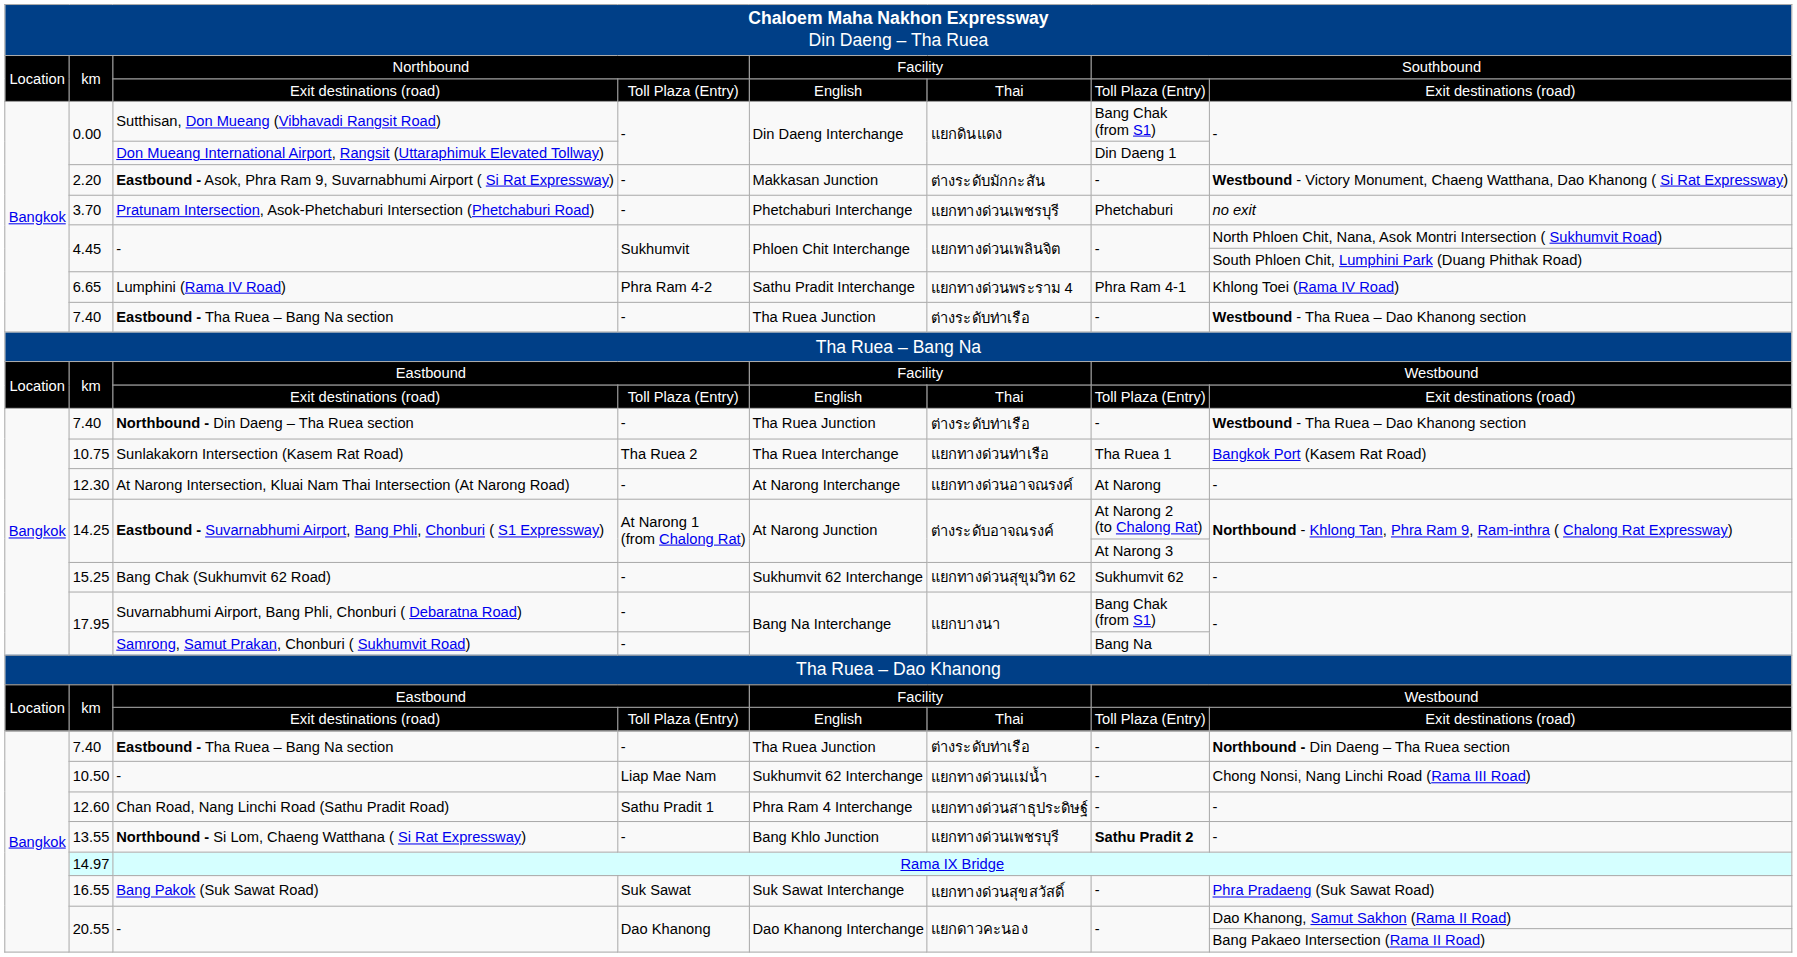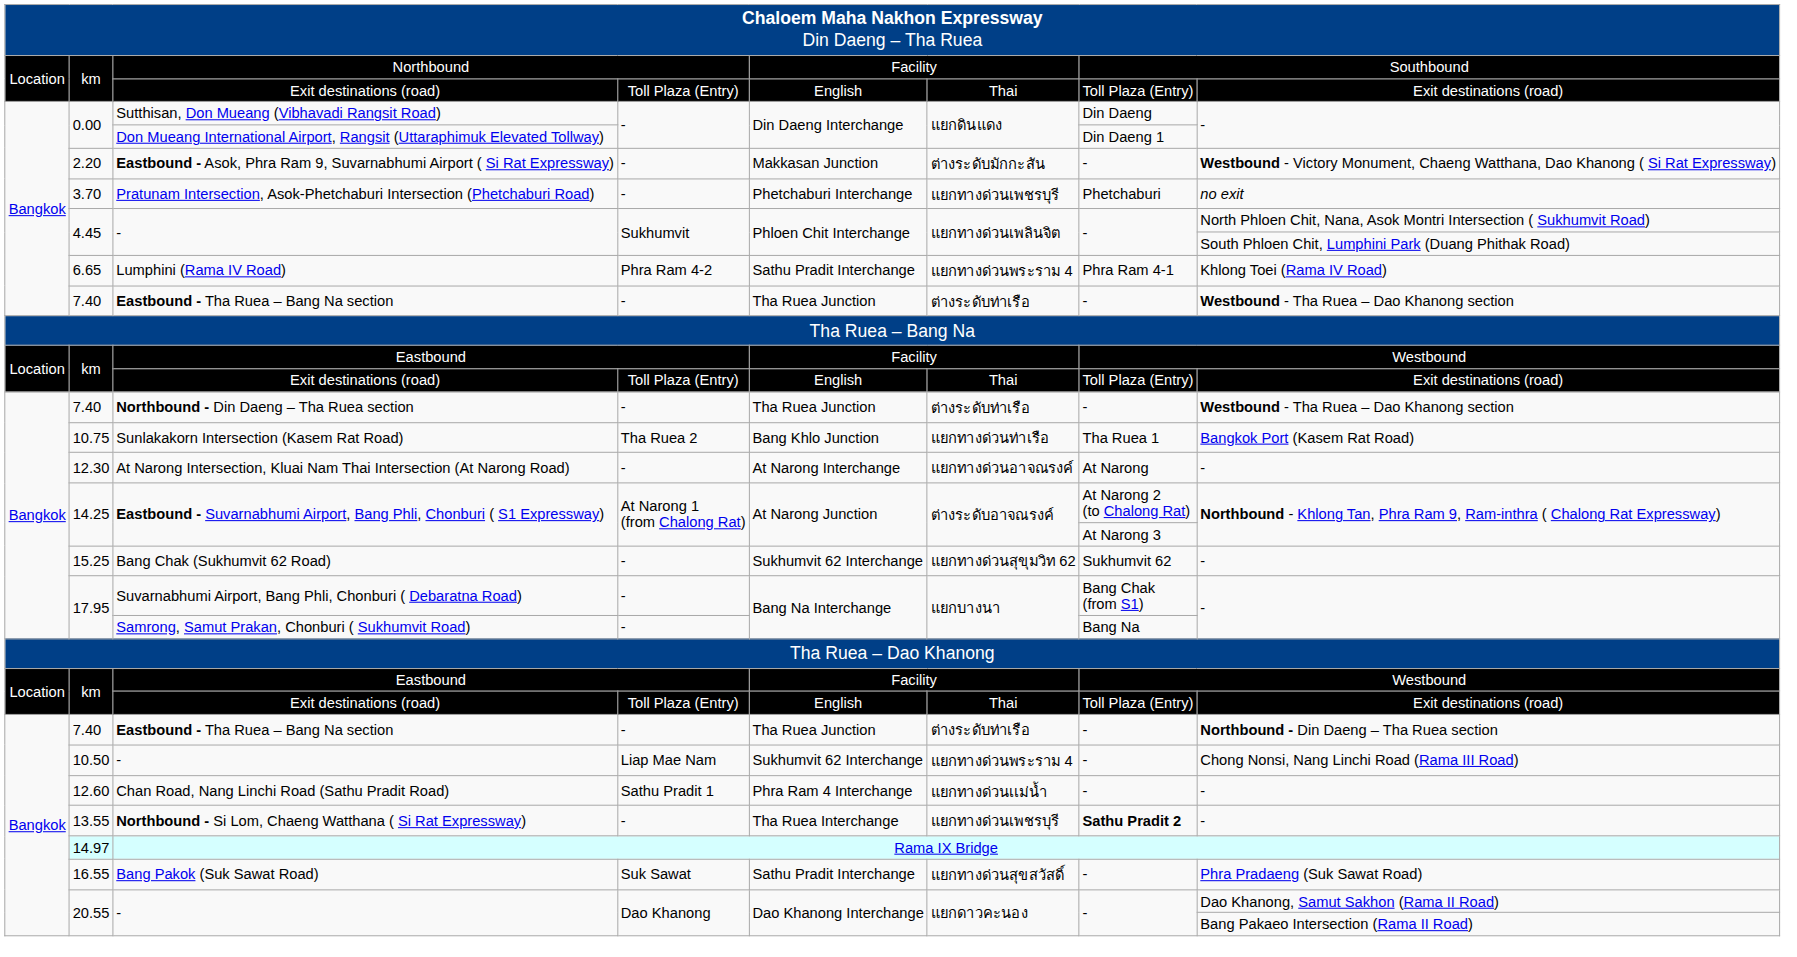 <table class="wikitable" style="margin-left:1em; margin-bottom:1em; color:black; font-size:90%;">
 <tr style="background:#003f87; text-align:center; color:white; font-size:120%;">
 <td colspan="8"><strong> Chaloem Maha Nakhon Expressway</strong><br>Din Daeng – Tha Ruea</td>
 </tr>
 <tr bgcolor="000000" align="center" style="color: white">
 <td rowspan="2">Location</td>
 <td rowspan="2">km</td>
 <td colspan="2">Northbound</td>
 <td colspan="2">Facility</td>
 <td colspan="2">Southbound</td>
 </tr>
 <tr bgcolor="000000" align="center" style="color: white">
 <td>Exit destinations (road)</td>
 <td>Toll Plaza (Entry)</td>
 <td>English</td>
 <td>Thai</td>
 <td>Toll Plaza (Entry)</td>
 <td>Exit destinations (road)</td>
 </tr>
 <tr>
 <td rowspan="8"><a href='#'>Bangkok</a></td>
 <td rowspan="2">0.00</td>
 <td>Sutthisan, <a href='#'>Don Mueang</a> (<a href='#'>Vibhavadi Rangsit Road</a>)</td>
 <td rowspan="2">-</td>
 <td rowspan="2">Din Daeng Interchange</td>
 <td rowspan="2">แยกดินแดง</td>
-<td>Bang Chak<br>(from <a href='#'>S1</a>)</td>
+<td>Din Daeng</td>
 <td rowspan="2">-</td>
 </tr>
 <tr>
 <td><a href='#'>Don Mueang International Airport</a>, <a href='#'>Rangsit</a> (<a href='#'>Uttaraphimuk Elevated Tollway</a>)</td>
 <td>Din Daeng 1</td>
 </tr>
 <tr>
 <td>2.20</td>
 <td><strong>Eastbound -</strong> Asok, Phra Ram 9, Suvarnabhumi Airport ( <a href='#'>Si Rat Expressway</a>)</td>
 <td>-</td>
 <td>Makkasan Junction</td>
 <td>ต่างระดับมักกะสัน</td>
 <td>-</td>
 <td><strong>Westbound</strong> - Victory Monument, Chaeng Watthana, Dao Khanong ( <a href='#'>Si Rat Expressway</a>)</td>
 </tr>
 <tr>
 <td>3.70</td>
 <td><a href='#'>Pratunam Intersection</a>, Asok-Phetchaburi Intersection (<a href='#'>Phetchaburi Road</a>)</td>
 <td>-</td>
 <td>Phetchaburi Interchange</td>
 <td>แยกทางด่วนเพชรบุรี</td>
 <td>Phetchaburi</td>
 <td><em>no exit</em></td>
 </tr>
 <tr>
 <td rowspan="2">4.45</td>
 <td rowspan="2">-</td>
 <td rowspan="2">Sukhumvit</td>
 <td rowspan="2">Phloen Chit Interchange</td>
 <td rowspan="2">แยกทางด่วนเพลินจิต</td>
 <td rowspan="2">-</td>
 <td>North Phloen Chit, Nana, Asok Montri Intersection ( <a href='#'>Sukhumvit Road</a>)</td>
 </tr>
 <tr>
 <td>South Phloen Chit, <a href='#'>Lumphini Park</a> (Duang Phithak Road)</td>
 </tr>
 <tr>
 <td>6.65</td>
 <td>Lumphini (<a href='#'>Rama IV Road</a>)</td>
 <td>Phra Ram 4-2</td>
 <td>Sathu Pradit Interchange</td>
 <td>แยกทางด่วนพระราม 4</td>
 <td>Phra Ram 4-1</td>
 <td>Khlong Toei (<a href='#'>Rama IV Road</a>)</td>
 </tr>
 <tr>
 <td>7.40</td>
 <td><strong>Eastbound -</strong> Tha Ruea –  Bang Na section</td>
 <td>-</td>
 <td>Tha Ruea Junction</td>
 <td>ต่างระดับท่าเรือ</td>
 <td>-</td>
 <td><strong>Westbound</strong> - Tha Ruea – Dao Khanong section</td>
 </tr>
 <tr style="background:#003f87; text-align:center; color:white; font-size:120%;">
 <td colspan="8">Tha Ruea – Bang Na</td>
 </tr>
 <tr bgcolor="000000" align="center" style="color: white">
 <td rowspan="2">Location</td>
 <td rowspan="2">km</td>
 <td colspan="2">Eastbound</td>
 <td colspan="2">Facility</td>
 <td colspan="2">Westbound</td>
 </tr>
 <tr bgcolor="000000" align="center" style="color: white">
 <td>Exit destinations (road)</td>
 <td>Toll Plaza (Entry)</td>
 <td>English</td>
 <td>Thai</td>
 <td>Toll Plaza (Entry)</td>
 <td>Exit destinations (road)</td>
 </tr>
 <tr>
 <td rowspan="8"><a href='#'>Bangkok</a></td>
 <td>7.40</td>
 <td><strong>Northbound -</strong> Din Daeng –  Tha Ruea section</td>
 <td>-</td>
 <td>Tha Ruea Junction</td>
 <td>ต่างระดับท่าเรือ</td>
 <td>-</td>
 <td><strong>Westbound</strong> - Tha Ruea – Dao Khanong section</td>
 </tr>
 <tr>
 <td>10.75</td>
 <td>Sunlakakorn Intersection (Kasem Rat Road)</td>
 <td>Tha Ruea 2</td>
-<td>Tha Ruea Interchange</td>
+<td>Bang Khlo Junction</td>
 <td>แยกทางด่วนท่าเรือ</td>
 <td>Tha Ruea 1</td>
 <td><a href='#'>Bangkok Port</a> (Kasem Rat Road)</td>
 </tr>
 <tr>
 <td>12.30</td>
 <td>At Narong Intersection, Kluai Nam Thai Intersection (At Narong Road)</td>
 <td>-</td>
 <td>At Narong Interchange</td>
 <td>แยกทางด่วนอาจณรงค์</td>
 <td>At Narong</td>
 <td>-</td>
 </tr>
 <tr>
 <td rowspan="2">14.25</td>
 <td rowspan="2"><strong>Eastbound -</strong> <a href='#'>Suvarnabhumi Airport</a>, <a href='#'>Bang Phli</a>, <a href='#'>Chonburi</a> ( <a href='#'>S1 Expressway</a>)</td>
 <td rowspan="2">At Narong 1<br>(from <a href='#'>Chalong Rat</a>)</td>
 <td rowspan="2">At Narong Junction</td>
 <td rowspan="2">ต่างระดับอาจณรงค์</td>
 <td>At Narong 2<br>(to <a href='#'>Chalong Rat</a>)</td>
 <td rowspan="2"><strong>Northbound</strong> - <a href='#'>Khlong Tan</a>, <a href='#'>Phra Ram 9</a>, <a href='#'>Ram-inthra</a> ( <a href='#'>Chalong Rat Expressway</a>)</td>
 </tr>
 <tr>
 <td>At Narong 3</td>
 </tr>
 <tr>
 <td>15.25</td>
 <td>Bang Chak (Sukhumvit 62 Road)</td>
 <td>-</td>
 <td>Sukhumvit 62 Interchange</td>
 <td>แยกทางด่วนสุขุมวิท 62</td>
 <td>Sukhumvit 62</td>
 <td>-</td>
 </tr>
 <tr>
 <td rowspan="2">17.95</td>
 <td>Suvarnabhumi Airport, Bang Phli, Chonburi ( <a href='#'>Debaratna Road</a>)</td>
 <td>-</td>
 <td rowspan="2">Bang Na Interchange</td>
 <td rowspan="2">แยกบางนา</td>
 <td>Bang Chak<br>(from <a href='#'>S1</a>)</td>
 <td rowspan="2">-</td>
 </tr>
 <tr>
 <td><a href='#'>Samrong</a>, <a href='#'>Samut Prakan</a>, Chonburi ( <a href='#'>Sukhumvit Road</a>)</td>
 <td>-</td>
 <td>Bang Na</td>
 </tr>
 <tr style="background:#003f87; text-align:center; color:white; font-size:120%;">
 <td colspan="8">Tha Ruea – Dao Khanong</td>
 </tr>
 <tr bgcolor="000000" align="center" style="color: white">
 <td rowspan="2">Location</td>
 <td rowspan="2">km</td>
 <td colspan="2">Eastbound</td>
 <td colspan="2">Facility</td>
 <td colspan="2">Westbound</td>
 </tr>
 <tr bgcolor="000000" align="center" style="color: white">
 <td>Exit destinations (road)</td>
 <td>Toll Plaza (Entry)</td>
 <td>English</td>
 <td>Thai</td>
 <td>Toll Plaza (Entry)</td>
 <td>Exit destinations (road)</td>
 </tr>
 <tr>
 <td rowspan="8"><a href='#'>Bangkok</a></td>
 <td>7.40</td>
 <td><strong>Eastbound -</strong> Tha Ruea –  Bang Na section</td>
 <td>-</td>
 <td>Tha Ruea Junction</td>
 <td>ต่างระดับท่าเรือ</td>
 <td>-</td>
 <td><strong>Northbound -</strong> Din Daeng –  Tha Ruea section</td>
 </tr>
 <tr>
 <td>10.50</td>
 <td>-</td>
 <td>Liap Mae Nam</td>
 <td>Sukhumvit 62 Interchange</td>
-<td>แยกทางด่วนเเม่น้ำ</td>
+<td>แยกทางด่วนพระราม 4</td>
 <td>-</td>
 <td>Chong Nonsi, Nang Linchi Road (<a href='#'>Rama III Road</a>)</td>
 </tr>
 <tr>
 <td>12.60</td>
 <td>Chan Road, Nang Linchi Road (Sathu Pradit Road)</td>
 <td>Sathu Pradit 1</td>
 <td>Phra Ram 4 Interchange</td>
-<td>แยกทางด่วนสาธุประดิษฐ์</td>
+<td>แยกทางด่วนเเม่น้ำ</td>
 <td>-</td>
 <td>-</td>
 </tr>
 <tr>
 <td>13.55</td>
 <td><strong>Northbound -</strong> Si Lom, Chaeng Watthana ( <a href='#'>Si Rat Expressway</a>)</td>
 <td>-</td>
-<td>Bang Khlo Junction</td>
+<td>Tha Ruea Interchange</td>
 <td>แยกทางด่วนเพชรบุรี</td>
 <td><strong>Sathu Pradit 2</strong></td>
 <td>-</td>
 </tr>
 <tr align="center" bgcolor="D5FFFF">
 <td>14.97</td>
 <td colspan="6"><a href='#'>Rama IX Bridge</a></td>
 </tr>
 <tr>
 <td>16.55</td>
 <td><a href='#'>Bang Pakok</a> (Suk Sawat Road)</td>
 <td>Suk Sawat</td>
-<td>Suk Sawat Interchange</td>
+<td>Sathu Pradit Interchange</td>
 <td>แยกทางด่วนสุขสวัสดิ์</td>
 <td>-</td>
 <td><a href='#'>Phra Pradaeng</a> (Suk Sawat Road)</td>
 </tr>
 <tr>
 <td rowspan="2">20.55</td>
 <td rowspan="2">-</td>
 <td rowspan="2">Dao Khanong</td>
 <td rowspan="2">Dao Khanong Interchange</td>
 <td rowspan="2">แยกดาวคะนอง</td>
 <td rowspan="2">-</td>
 <td>Dao Khanong, <a href='#'>Samut Sakhon</a> (<a href='#'>Rama II Road</a>)</td>
 </tr>
 <tr>
 <td>Bang Pakaeo Intersection (<a href='#'>Rama II Road</a>)</td>
 </tr>
 </table>
